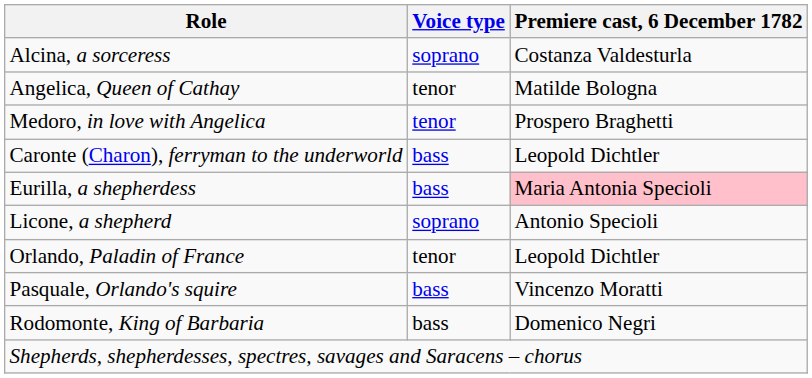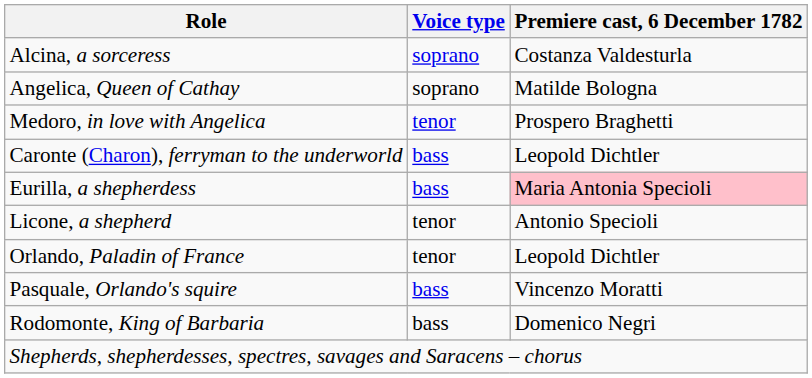 <table class="wikitable">
 <tr>
 <th>Role</th>
 <th><a href='#'>Voice type</a></th>
 <th>Premiere cast, 6 December 1782</th>
 </tr>
 <tr>
 <td>Alcina, <em>a sorceress</em></td>
 <td><a href='#'>soprano</a></td>
 <td>Costanza Valdesturla</td>
 </tr>
 <tr>
 <td>Angelica, <em>Queen of Cathay</em></td>
-<td>tenor</td>
+<td>soprano</td>
 <td>Matilde Bologna</td>
 </tr>
 <tr>
 <td>Medoro,<em> in love with Angelica</em></td>
 <td><a href='#'>tenor</a></td>
 <td>Prospero Braghetti</td>
 </tr>
 <tr>
 <td>Caronte (<a href='#'>Charon</a>), <em>ferryman to the underworld</em></td>
 <td><a href='#'>bass</a></td>
 <td>Leopold Dichtler</td>
 </tr>
 <tr>
 <td>Eurilla, <em>a shepherdess</em></td>
 <td><a href='#'>bass</a></td>
 <td style="background: pink;">Maria Antonia Specioli</td>
 </tr>
 <tr>
 <td>Licone, <em>a shepherd</em></td>
-<td><a href='#'>soprano</a></td>
+<td>tenor</td>
 <td>Antonio Specioli</td>
 </tr>
 <tr>
 <td>Orlando, <em>Paladin of France</em></td>
 <td>tenor</td>
 <td>Leopold Dichtler</td>
 </tr>
 <tr>
 <td>Pasquale, <em>Orlando's squire</em></td>
 <td><a href='#'>bass</a></td>
 <td>Vincenzo Moratti</td>
 </tr>
 <tr>
 <td>Rodomonte, <em>King of Barbaria</em></td>
 <td>bass</td>
 <td>Domenico Negri</td>
 </tr>
 <tr>
 <td colspan="3"><em>Shepherds, shepherdesses, spectres, savages and Saracens – chorus</em></td>
 </tr>
 </table>
